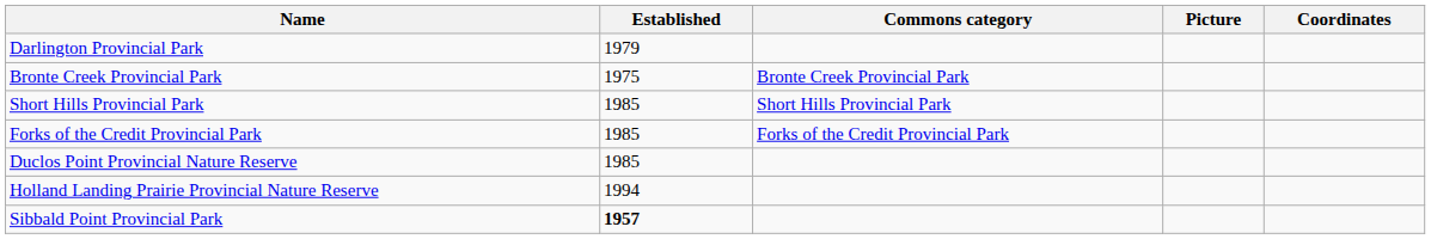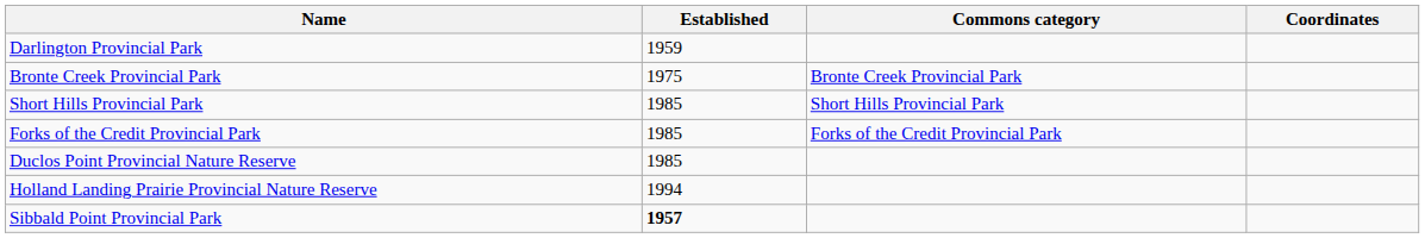 <table class='wikitable sortable' style='width:100%'>
 <tr>
 <th>Name</th>
 <th>Established</th>
 <th>Commons category</th>
-<th>Picture</th>
 <th>Coordinates</th>
 </tr>
 <tr>
 <td><a href='#'>Darlington Provincial Park</a></td>
-<td>1979</td>
-<td></td>
+<td>1959</td>
 <td></td>
 <td></td>
 </tr>
 <tr>
 <td><a href='#'>Bronte Creek Provincial Park</a></td>
 <td>1975</td>
 <td><a href='#'>Bronte Creek Provincial Park</a></td>
 <td></td>
-<td></td>
 </tr>
 <tr>
 <td><a href='#'>Short Hills Provincial Park</a></td>
 <td>1985</td>
 <td><a href='#'>Short Hills Provincial Park</a></td>
-<td></td>
 <td></td>
 </tr>
 <tr>
 <td><a href='#'>Forks of the Credit Provincial Park</a></td>
 <td>1985</td>
 <td><a href='#'>Forks of the Credit Provincial Park</a></td>
 <td></td>
-<td></td>
 </tr>
 <tr>
 <td><a href='#'>Duclos Point Provincial Nature Reserve</a></td>
 <td>1985</td>
-<td></td>
 <td></td>
 <td></td>
 </tr>
 <tr>
 <td><a href='#'>Holland Landing Prairie Provincial Nature Reserve</a></td>
 <td>1994</td>
 <td></td>
 <td></td>
-<td></td>
 </tr>
 <tr>
 <td><a href='#'>Sibbald Point Provincial Park</a></td>
 <td><strong>1957</strong></td>
 <td></td>
 <td></td>
-<td></td>
 </tr>
 </table>
